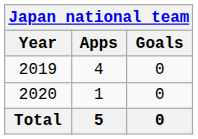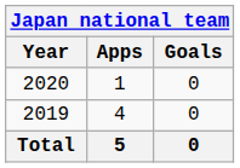 <table class="wikitable" style="font-size:100%; text-align: center;">
 <tr>
 <th colspan=3><a href='#'>Japan national team</a></th>
 </tr>
 <tr>
 <th>Year</th>
 <th>Apps</th>
 <th>Goals</th>
 </tr>
 <tr>
-<td>2019</td>
-<td>4</td>
+<td>2020</td>
+<td>1</td>
 <td>0</td>
 </tr>
 <tr>
-<td>2020</td>
-<td>1</td>
+<td>2019</td>
+<td>4</td>
 <td>0</td>
 </tr>
 <tr>
 <th>Total</th>
 <th>5</th>
 <th>0</th>
 </tr>
 </table>
